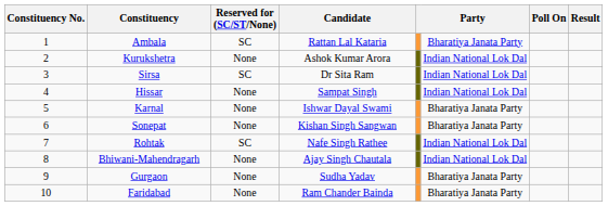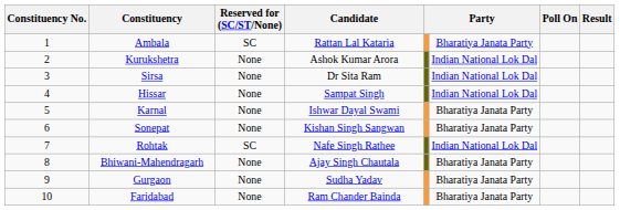 <table class="wikitable sortable" style="text-align:center">
 <tr>
 <th>Constituency No.</th>
 <th style="width:180px;">Constituency</th>
 <th>Reserved for<br>(<a href='#'>SC/ST</a>/None)</th>
 <th style="width:200px;">Candidate</th>
 <th colspan="2">Party</th>
 <th>Poll On</th>
 <th>Result</th>
 </tr>
 <tr>
 <td style="text-align:center;">1</td>
 <td><a href='#'>Ambala</a></td>
 <td>SC</td>
 <td><a href='#'>Rattan Lal Kataria</a></td>
 <td bgcolor=#FF9933></td>
 <td><a href='#'>Bharatiya Janata Party</a></td>
 <td></td>
 <td></td>
 </tr>
 <tr>
 <td style="text-align:center;">2</td>
 <td><a href='#'>Kurukshetra</a></td>
 <td>None</td>
 <td>Ashok Kumar Arora</td>
 <td bgcolor=#666600></td>
 <td><a href='#'>Indian National Lok Dal</a></td>
 <td></td>
 <td></td>
 </tr>
 <tr>
 <td style="text-align:center;">3</td>
 <td><a href='#'>Sirsa</a></td>
-<td>SC</td>
+<td>None</td>
 <td>Dr Sita Ram</td>
 <td bgcolor=#666600></td>
 <td><a href='#'>Indian National Lok Dal</a></td>
 <td></td>
 <td></td>
 </tr>
 <tr>
 <td style="text-align:center;">4</td>
 <td><a href='#'>Hissar</a></td>
 <td>None</td>
 <td><a href='#'>Sampat Singh</a></td>
 <td bgcolor=#666600></td>
 <td><a href='#'>Indian National Lok Dal</a></td>
 <td></td>
 <td></td>
 </tr>
 <tr>
 <td style="text-align:center;">5</td>
 <td><a href='#'>Karnal</a></td>
 <td>None</td>
 <td><a href='#'>Ishwar Dayal Swami</a></td>
 <td bgcolor=#FF9933></td>
 <td>Bharatiya Janata Party</td>
 <td></td>
 <td></td>
 </tr>
 <tr>
 <td style="text-align:center;">6</td>
 <td><a href='#'>Sonepat</a></td>
 <td>None</td>
 <td><a href='#'>Kishan Singh Sangwan</a></td>
 <td bgcolor=#FF9933></td>
 <td>Bharatiya Janata Party</td>
 <td></td>
 <td></td>
 </tr>
 <tr>
 <td style="text-align:center;">7</td>
 <td><a href='#'>Rohtak</a></td>
 <td>SC</td>
 <td><a href='#'>Nafe Singh Rathee</a></td>
 <td bgcolor=#666600></td>
 <td><a href='#'>Indian National Lok Dal</a></td>
 <td></td>
 <td></td>
 </tr>
 <tr>
 <td style="text-align:center;">8</td>
 <td><a href='#'>Bhiwani-Mahendragarh</a></td>
 <td>None</td>
 <td><a href='#'>Ajay Singh Chautala</a></td>
 <td bgcolor=#666600></td>
-<td><a href='#'>Indian National Lok Dal</a></td>
+<td>Bharatiya Janata Party</td>
 <td></td>
 <td></td>
 </tr>
 <tr>
 <td style="text-align:center;">9</td>
 <td><a href='#'>Gurgaon</a></td>
 <td>None</td>
 <td><a href='#'>Sudha Yadav</a></td>
 <td bgcolor=#FF9933></td>
 <td>Bharatiya Janata Party</td>
 <td></td>
 <td></td>
 </tr>
 <tr>
 <td style="text-align:center;">10</td>
 <td><a href='#'>Faridabad</a></td>
 <td>None</td>
 <td><a href='#'>Ram Chander Bainda</a></td>
 <td bgcolor=#FF9933></td>
 <td>Bharatiya Janata Party</td>
 <td></td>
 <td></td>
 </tr>
 </table>
